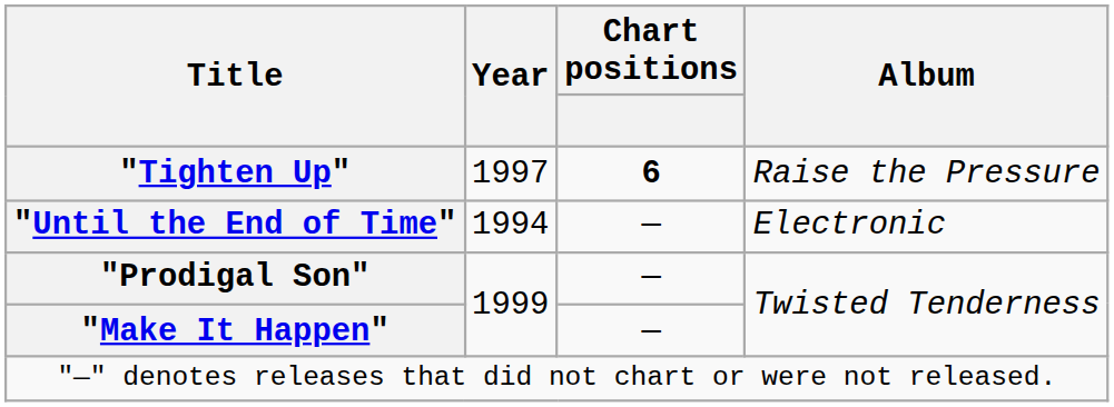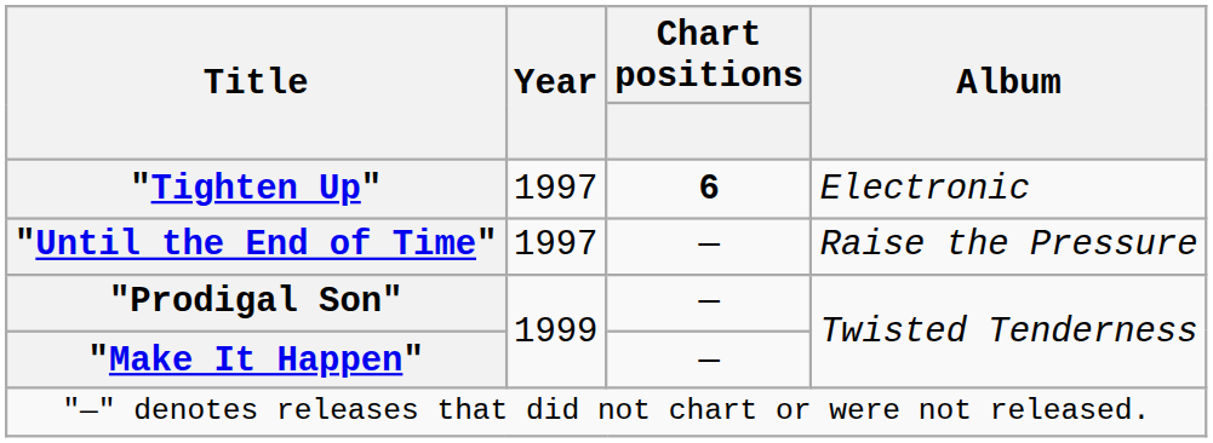 <table class="wikitable plainrowheaders" style=text-align:center;>
 <tr>
 <th rowspan=2>Title</th>
 <th rowspan=2>Year</th>
 <th colspan=1>Chart positions</th>
 <th rowspan=2>Album</th>
 </tr>
 <tr>
 <th width="30"> <br></th>
 </tr>
 <tr>
 <th scope="row">"<a href='#'>Tighten Up</a>"</th>
 <td>1997</td>
 <td><strong>6</strong></td>
-<td style="text-align:left;"><em>Raise the Pressure</em></td>
+<td style="text-align:left;"><em>Electronic</em></td>
 </tr>
 <tr>
 <th scope="row">"<a href='#'>Until the End of Time</a>"</th>
-<td>1994</td>
+<td>1997</td>
 <td>—</td>
-<td style="text-align:left;"><em>Electronic</em></td>
+<td style="text-align:left;"><em>Raise the Pressure</em></td>
 </tr>
 <tr>
 <th scope="row">"Prodigal Son"</th>
 <td rowspan=2>1999</td>
 <td>—</td>
 <td style="text-align:left;" rowspan=2><em>Twisted Tenderness</em></td>
 </tr>
 <tr>
 <th scope="row">"<a href='#'>Make It Happen</a>"</th>
 <td>—</td>
 </tr>
 <tr>
 <td colspan=4 style="font-size:85%;">"—" denotes releases that did not chart or were not released.</td>
 </tr>
 </table>
